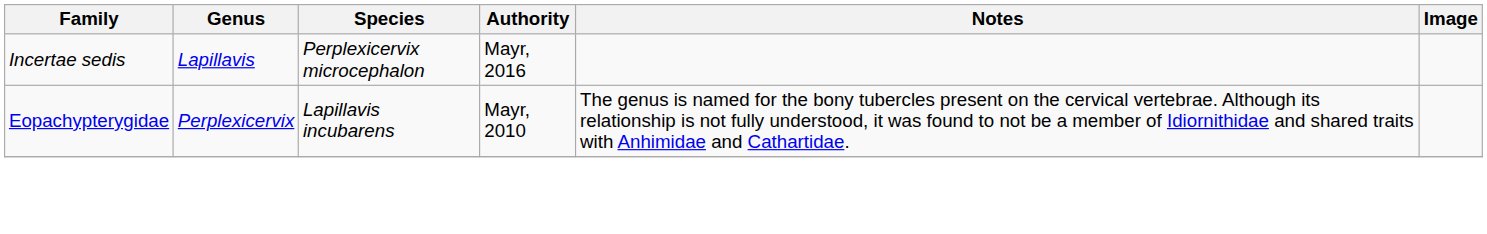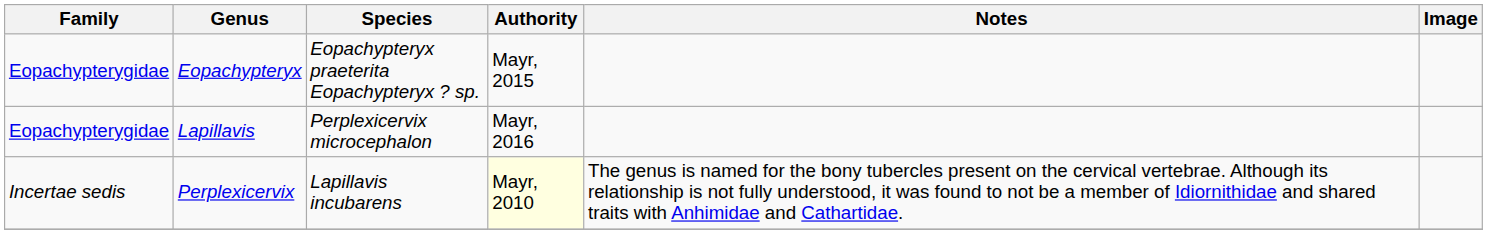 <table class="wikitable" align="center" width="100%">
 <tr>
 <th>Family</th>
 <th>Genus</th>
 <th>Species</th>
 <th>Authority</th>
 <th>Notes</th>
 <th>Image</th>
 </tr>
 <tr>
-<td><em>Incertae sedis</em></td>
+<td><a href='#'>Eopachypterygidae</a></td>
+<td><em><a href='#'>Eopachypteryx</a></em></td>
+<td><em>Eopachypteryx praeterita</em><br><em>Eopachypteryx ? sp.</em></td>
+<td>Mayr, 2015</td>
+<td></td>
+<td></td>
+</tr>
+<tr>
+<td><a href='#'>Eopachypterygidae</a></td>
 <td><em><a href='#'>Lapillavis</a></em></td>
 <td><em>Perplexicervix microcephalon</em></td>
 <td>Mayr, 2016</td>
 <td></td>
 <td></td>
 </tr>
 <tr>
-<td><a href='#'>Eopachypterygidae</a></td>
+<td><em>Incertae sedis</em></td>
 <td><em><a href='#'>Perplexicervix</a></em></td>
 <td><em>Lapillavis incubarens</em></td>
-<td>Mayr, 2010</td>
+<td style="background: lightyellow;">Mayr, 2010</td>
 <td>The genus is named for the bony tubercles present on the cervical vertebrae. Although its relationship is not fully understood, it was found to not be a member of <a href='#'>Idiornithidae</a> and shared traits with <a href='#'>Anhimidae</a> and <a href='#'>Cathartidae</a>.</td>
 <td></td>
 </tr>
 <tr>
 </tr>
 </table>
